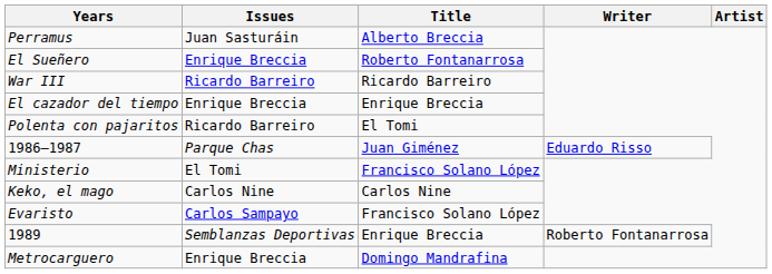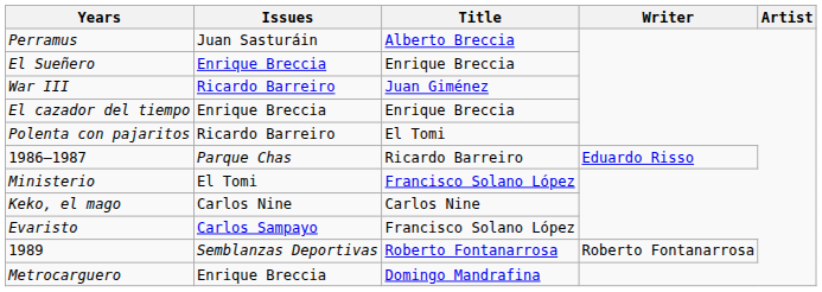 <table class="sortable wikitable">
 <tr>
 <th>Years</th>
 <th>Issues</th>
 <th>Title</th>
 <th>Writer</th>
 <th>Artist</th>
 </tr>
 <tr>
 <td><em>Perramus</em></td>
 <td>Juan Sasturáin</td>
 <td><a href='#'>Alberto Breccia</a></td>
 </tr>
 <tr>
 <td><em>El Sueñero</em></td>
 <td><a href='#'>Enrique Breccia</a></td>
-<td><a href='#'>Roberto Fontanarrosa</a></td>
+<td>Enrique Breccia</td>
 </tr>
 <tr>
 <td><em>War III</em></td>
 <td><a href='#'>Ricardo Barreiro</a></td>
-<td>Ricardo Barreiro</td>
+<td><a href='#'>Juan Giménez</a></td>
 </tr>
 <tr>
 <td><em>El cazador del tiempo</em></td>
 <td>Enrique Breccia</td>
 <td>Enrique Breccia</td>
 </tr>
 <tr>
 <td><em>Polenta con pajaritos</em></td>
 <td>Ricardo Barreiro</td>
 <td>El Tomi</td>
 </tr>
 <tr>
 <td>1986–1987</td>
 <td><em>Parque Chas</em></td>
-<td><a href='#'>Juan Giménez</a></td>
+<td>Ricardo Barreiro</td>
 <td><a href='#'>Eduardo Risso</a></td>
 </tr>
 <tr>
 <td><em>Ministerio</em></td>
 <td>El Tomi</td>
 <td><a href='#'>Francisco Solano López</a></td>
 </tr>
 <tr>
 <td><em>Keko, el mago</em></td>
 <td>Carlos Nine</td>
 <td>Carlos Nine</td>
 </tr>
 <tr>
 <td><em>Evaristo</em></td>
 <td><a href='#'>Carlos Sampayo</a></td>
 <td>Francisco Solano López</td>
 </tr>
 <tr>
 <td>1989</td>
 <td><em>Semblanzas Deportivas</em></td>
-<td>Enrique Breccia</td>
+<td><a href='#'>Roberto Fontanarrosa</a></td>
 <td>Roberto Fontanarrosa</td>
 </tr>
 <tr>
 <td><em>Metrocarguero</em></td>
 <td>Enrique Breccia</td>
 <td><a href='#'>Domingo Mandrafina</a></td>
 </tr>
 </table>
